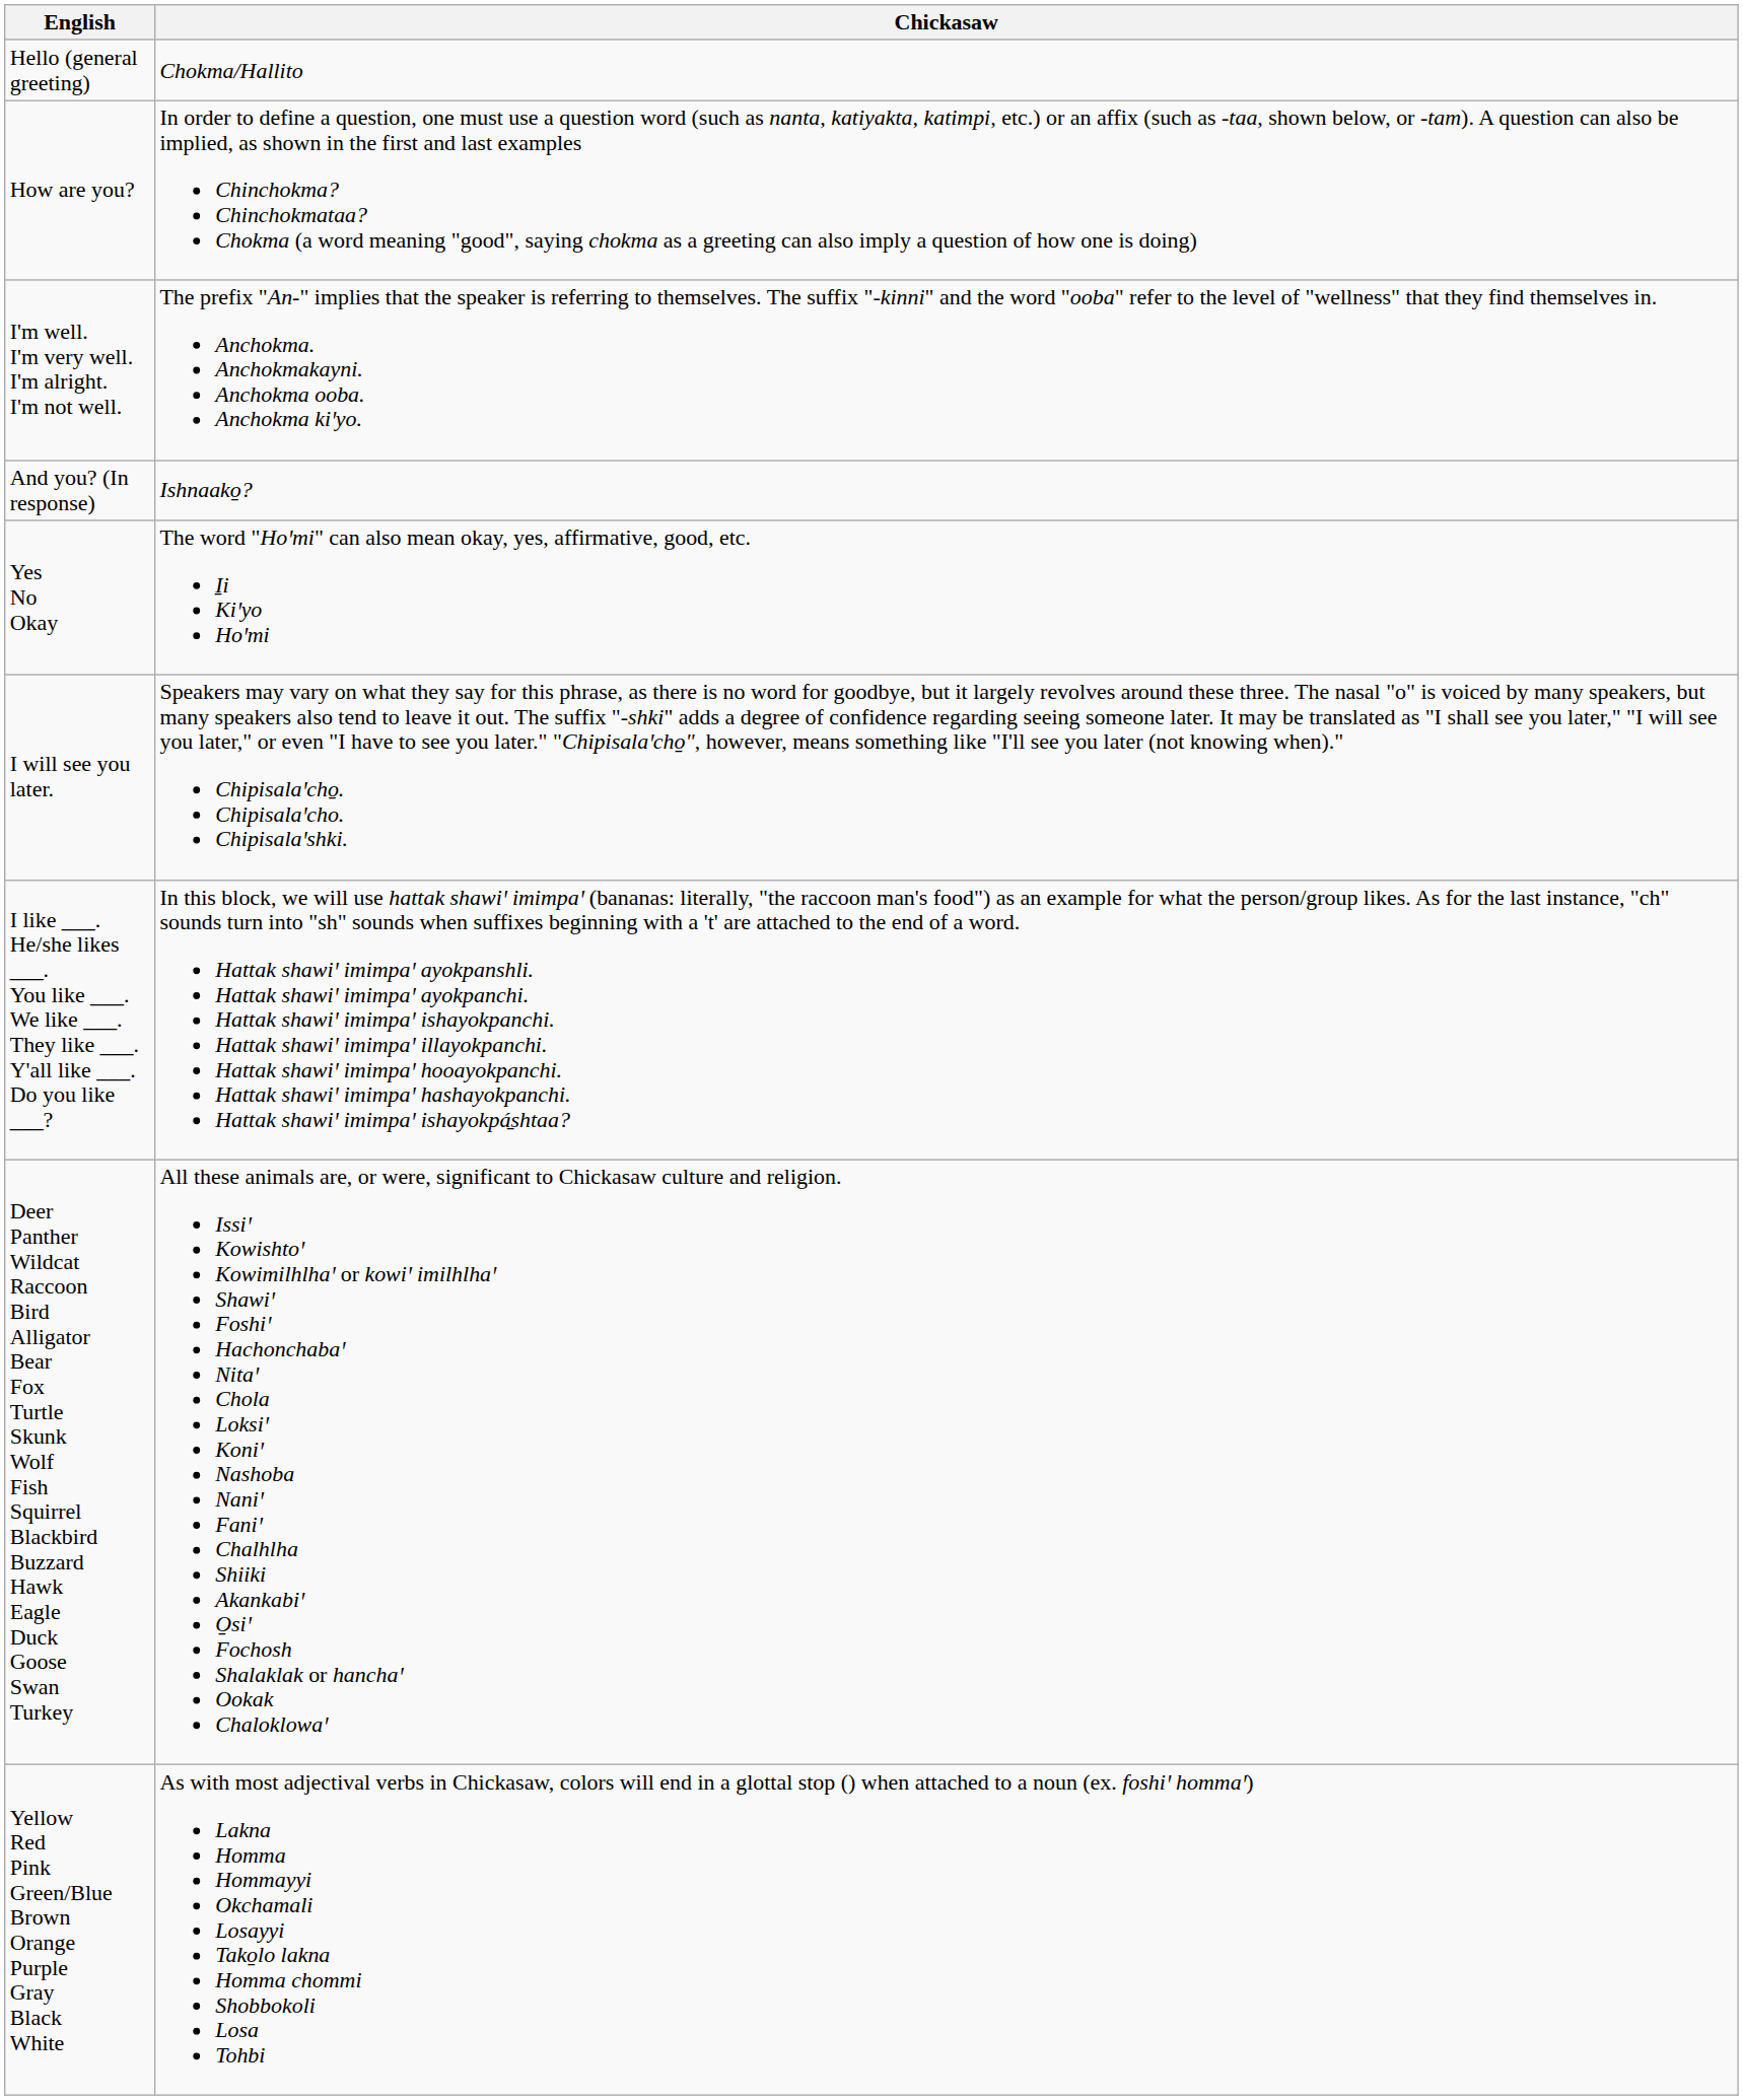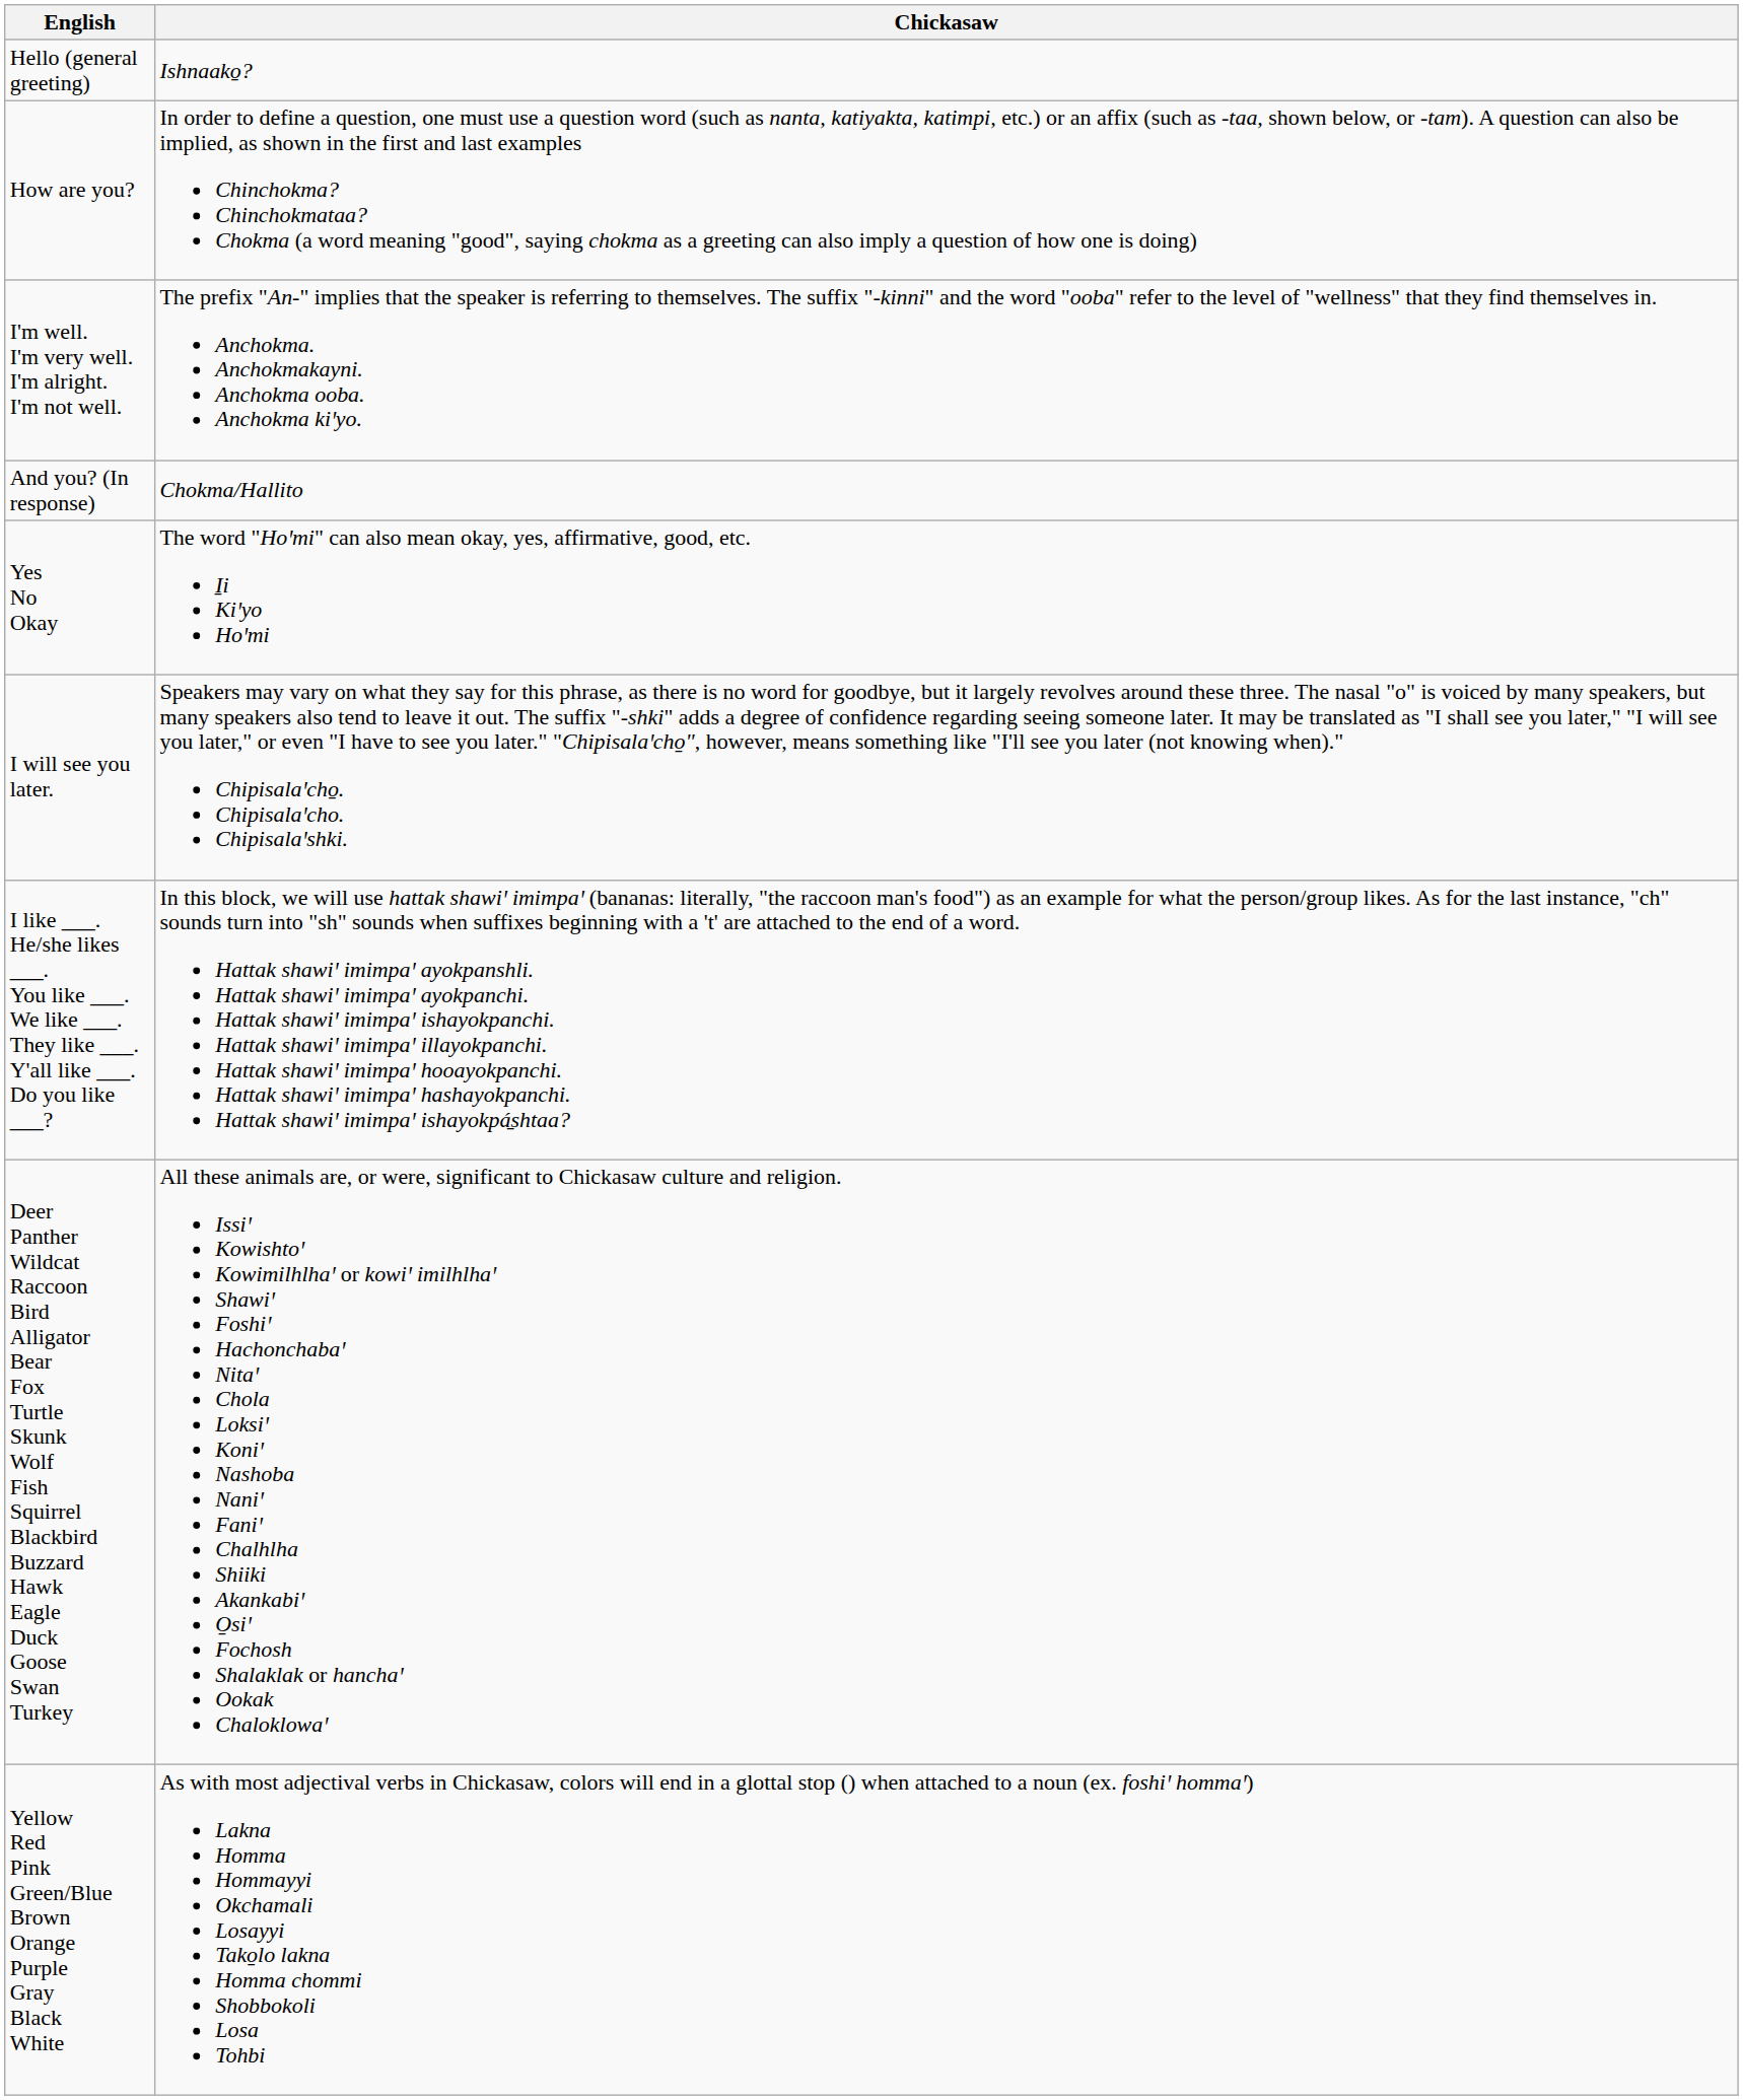 <table class="wikitable">
 <tr>
 <th>English</th>
 <th>Chickasaw</th>
 </tr>
 <tr>
 <td>Hello (general greeting)</td>
-<td><em>Chokma/Hallito</em></td>
+<td><em>Ishnaako̱?</em></td>
 </tr>
 <tr>
 <td>How are you?</td>
 <td>In order to define a question, one must use a question word (such as <em>nanta, katiyakta, katimpi,</em> etc.) or an affix (such as -<em>taa,</em> shown below, or <em>-tam</em>). A question can also be implied, as shown in the first and last examples<br><ul><li><em>Chinchokma?</em></li><li><em>Chinchokmataa?</em></li><li><em>Chokma</em> (a word meaning "good", saying <em>chokma</em> as a greeting can also imply a question of how one is doing)</li></ul></td>
 </tr>
 <tr>
 <td>I'm well.<br>I'm very well.<br>I'm alright.<br>I'm not well.</td>
 <td>The prefix "<em>An-</em>" implies that the speaker is referring to themselves. The suffix  "<em>-kinni</em>" and the word  "<em>ooba</em>" refer to the level of "wellness" that they find themselves in.<br><ul><li><em>Anchokma.</em></li><li><em>Anchokmakayni.</em></li><li><em>Anchokma ooba.</em></li><li><em>Anchokma kiꞌyo.</em></li></ul></td>
 </tr>
 <tr>
 <td>And you? (In response)</td>
-<td><em>Ishnaako̱?</em></td>
+<td><em>Chokma/Hallito</em></td>
 </tr>
 <tr>
 <td>Yes<br>No<br>Okay</td>
 <td>The word "<em>Hoꞌmi</em>" can also mean okay, yes, affirmative, good, etc.<br><ul><li><em>I̱i</em></li><li><em>Kiꞌyo</em></li><li><em>Hoꞌmi</em></li></ul></td>
 </tr>
 <tr>
 <td>I will see you later.</td>
 <td>Speakers may vary on what they say for this phrase, as there is no word for goodbye, but it largely revolves around these three. The nasal "o" is voiced by many speakers, but many speakers also tend to leave it out. The suffix "<em>-shki</em>" adds a degree of confidence regarding seeing someone later. It may be translated as "I shall see you later," "I will see you later," or even "I have to see you later." "<em>Chipisalaꞌcho̱"</em>, however, means something like "I'll see you later (not knowing when)."<br><ul><li><em>Chipisalaꞌcho̱.</em></li><li><em>Chipisalaꞌcho.</em></li><li><em>Chipisalaꞌshki.</em></li></ul></td>
 </tr>
 <tr>
 <td>I like ___.<br>He/she likes ___.<br>You like ___.<br>We like ___.<br>They like ___.<br>Y'all like ___.<br>Do you like ___?</td>
 <td>In this block, we will use <em>hattak shawiꞌ imimpaꞌ</em> (bananas: literally, "the raccoon man's food") as an example for what the person/group likes. As for the last instance, "ch" sounds turn into "sh" sounds when suffixes beginning with a 't' are attached to the end of a word.<br><ul><li><em>Hattak shawiꞌ imimpaꞌ ayokpanshli.</em></li><li><em>Hattak shawiꞌ imimpaꞌ ayokpanchi.</em></li><li><em>Hattak shawiꞌ imimpaꞌ ishayokpanchi.</em></li><li><em>Hattak shawiꞌ imimpaꞌ illayokpanchi.</em></li><li><em>Hattak shawiꞌ imimpaꞌ hooayokpanchi.</em></li><li><em>Hattak shawiꞌ imimpaꞌ hashayokpanchi.</em></li><li><em>Hattak shawiꞌ imimpaꞌ ishayokpá̱shtaa?</em></li></ul></td>
 </tr>
 <tr>
 <td>Deer<br>Panther<br>Wildcat<br>Raccoon<br>Bird<br>Alligator<br>Bear<br>Fox<br>Turtle<br>Skunk<br>Wolf<br>Fish<br>Squirrel<br>Blackbird<br>Buzzard<br>Hawk<br>Eagle<br>Duck<br>Goose<br>Swan<br>Turkey</td>
 <td>All these animals are, or were, significant to Chickasaw culture and religion.<br><ul><li><em>Issiꞌ</em></li><li><em>Kowishtoꞌ</em></li><li><em>Kowimilhlhaꞌ</em> or <em>kowiꞌ imilhlhaꞌ</em></li><li><em>Shawiꞌ</em></li><li><em>Foshiꞌ</em></li><li><em>Hachonchabaꞌ</em></li><li><em>Nitaꞌ</em></li><li><em>Chola</em></li><li><em>Loksiꞌ</em></li><li><em>Koniꞌ</em></li><li><em>Nashoba</em></li><li><em>Naniꞌ</em></li><li><em>Faniꞌ</em></li><li><em>Chalhlha</em></li><li><em>Shiiki</em></li><li><em>Akankabiꞌ</em></li><li><em>O̱siꞌ</em></li><li><em>Fochosh</em></li><li><em>Shalaklak</em> or <em>hanchaꞌ</em></li><li><em>Ookak</em></li><li><em>Chaloklowaꞌ</em></li></ul></td>
 </tr>
 <tr>
 <td>Yellow<br>Red<br>Pink<br>Green/Blue<br>Brown<br>Orange<br>Purple<br>Gray<br>Black<br>White</td>
 <td>As with most adjectival verbs in Chickasaw, colors will end in a glottal stop () when attached to a noun (ex. <em>foshiꞌ hommaꞌ</em>)<br><ul><li><em>Lakna</em></li><li><em>Homma</em></li><li><em>Hommayyi</em></li><li><em>Okchamali</em></li><li><em>Losayyi</em></li><li><em>Tako̱lo lakna</em></li><li><em>Homma chommi</em></li><li><em>Shobbokoli</em></li><li><em>Losa</em></li><li><em>Tohbi</em></li></ul></td>
 </tr>
 </table>
